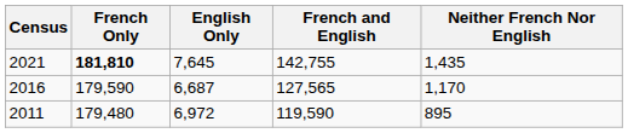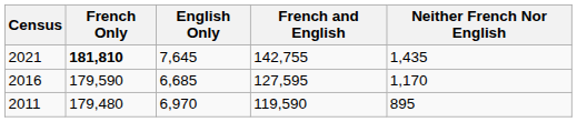 <table class="wikitable">
 <tr>
 <th>Census</th>
 <th>French Only</th>
 <th>English Only</th>
 <th>French and English</th>
 <th>Neither French Nor English</th>
 </tr>
 <tr>
 <td>2021</td>
 <td><strong>181,810</strong></td>
 <td>7,645</td>
 <td>142,755</td>
 <td>1,435</td>
 </tr>
 <tr>
 <td>2016</td>
 <td>179,590</td>
-<td>6,687</td>
-<td>127,565</td>
+<td>6,685</td>
+<td>127,595</td>
 <td>1,170</td>
 </tr>
 <tr>
 <td>2011</td>
 <td>179,480</td>
-<td>6,972</td>
+<td>6,970</td>
 <td>119,590</td>
 <td>895</td>
 </tr>
 </table>
